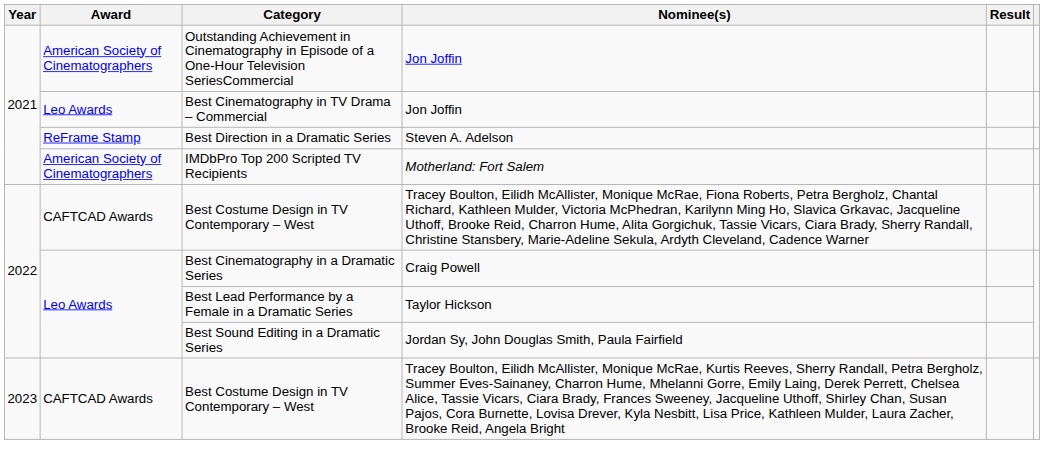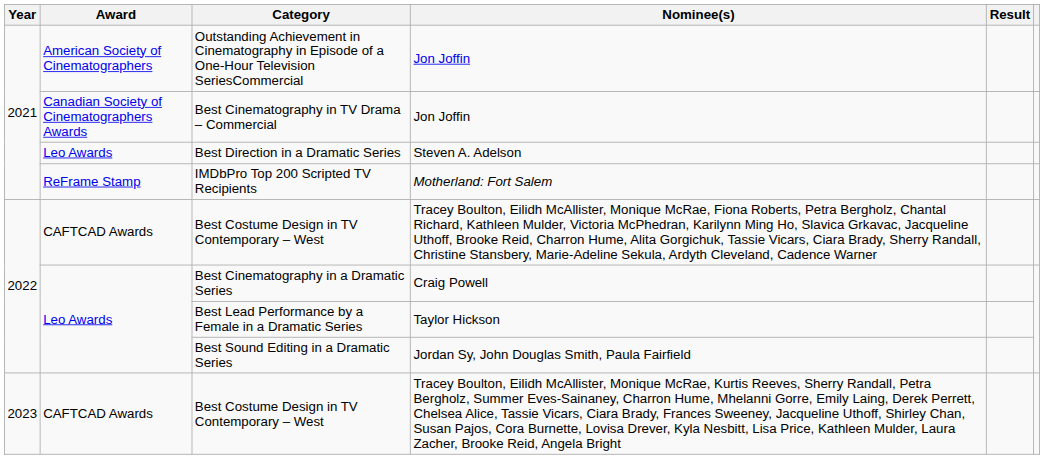 <table class="wikitable sortable">
 <tr>
 <th>Year</th>
 <th>Award</th>
 <th>Category</th>
 <th>Nominee(s)</th>
 <th>Result</th>
 <th class="unsortable"></th>
 </tr>
 <tr>
 <td rowspan="4">2021</td>
 <td><a href='#'>American Society of Cinematographers</a></td>
 <td>Outstanding Achievement in Cinematography in Episode of a One-Hour Television SeriesCommercial</td>
 <td data-sort-value="Joffin, Jon"><a href='#'>Jon Joffin</a></td>
 <td></td>
 <td style="text-align:center;"></td>
 </tr>
 <tr>
-<td><a href='#'>Leo Awards</a></td>
+<td><a href='#'>Canadian Society of Cinematographers Awards</a></td>
 <td>Best Cinematography in TV Drama – Commercial</td>
 <td data-sort-value="Joffin, Jon">Jon Joffin</td>
 <td></td>
 <td style="text-align:center;"></td>
 </tr>
 <tr>
-<td><a href='#'>ReFrame Stamp</a></td>
+<td><a href='#'>Leo Awards</a></td>
 <td>Best Direction in a Dramatic Series</td>
 <td data-sort-value="Adelson, Steven A.">Steven A. Adelson</td>
 <td></td>
 <td style="text-align:center;"></td>
 </tr>
 <tr>
-<td><a href='#'>American Society of Cinematographers</a></td>
+<td><a href='#'>ReFrame Stamp</a></td>
 <td>IMDbPro Top 200 Scripted TV Recipients</td>
 <td><em>Motherland: Fort Salem</em></td>
 <td></td>
 <td style="text-align:center;"></td>
 </tr>
 <tr>
 <td rowspan="4">2022</td>
 <td>CAFTCAD Awards</td>
 <td>Best Costume Design in TV Contemporary – West</td>
 <td>Tracey Boulton, Eilidh McAllister, Monique McRae, Fiona Roberts, Petra Bergholz, Chantal Richard, Kathleen Mulder, Victoria McPhedran, Karilynn Ming Ho, Slavica Grkavac, Jacqueline Uthoff, Brooke Reid, Charron Hume, Alita Gorgichuk, Tassie Vicars, Ciara Brady, Sherry Randall, Christine Stansbery, Marie-Adeline Sekula, Ardyth Cleveland, Cadence Warner</td>
 <td></td>
 <td style="text-align:center;"></td>
 </tr>
 <tr>
 <td rowspan="3"><a href='#'>Leo Awards</a></td>
 <td>Best Cinematography in a Dramatic Series</td>
 <td data-sort-value="Powell, Craig">Craig Powell</td>
 <td></td>
 <td rowspan="3" style="text-align: center;"></td>
 </tr>
 <tr>
 <td>Best Lead Performance by a Female in a Dramatic Series</td>
 <td data-sort-value="Hickson, Taylor">Taylor Hickson</td>
 <td></td>
 </tr>
 <tr>
 <td>Best Sound Editing in a Dramatic Series</td>
 <td data-sort-value="Sy, Jordan, John Douglas Smith, Paula Fairfield">Jordan Sy, John Douglas Smith, Paula Fairfield</td>
 <td></td>
 </tr>
 <tr>
 <td>2023</td>
 <td>CAFTCAD Awards</td>
 <td>Best Costume Design in TV Contemporary – West</td>
 <td>Tracey Boulton, Eilidh McAllister, Monique McRae, Kurtis Reeves, Sherry Randall, Petra Bergholz, Summer Eves-Sainaney, Charron Hume, Mhelanni Gorre, Emily Laing, Derek Perrett, Chelsea Alice, Tassie Vicars, Ciara Brady, Frances Sweeney, Jacqueline Uthoff, Shirley Chan, Susan Pajos, Cora Burnette, Lovisa Drever, Kyla Nesbitt, Lisa Price, Kathleen Mulder, Laura Zacher, Brooke Reid, Angela Bright</td>
 <td></td>
 <td style="text-align:center;"></td>
 </tr>
 </table>
